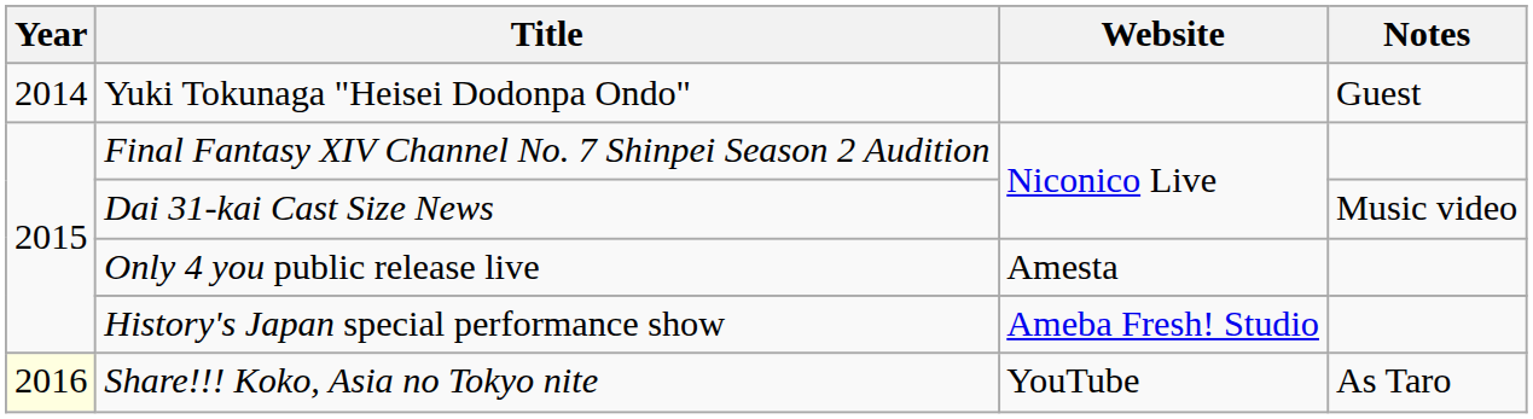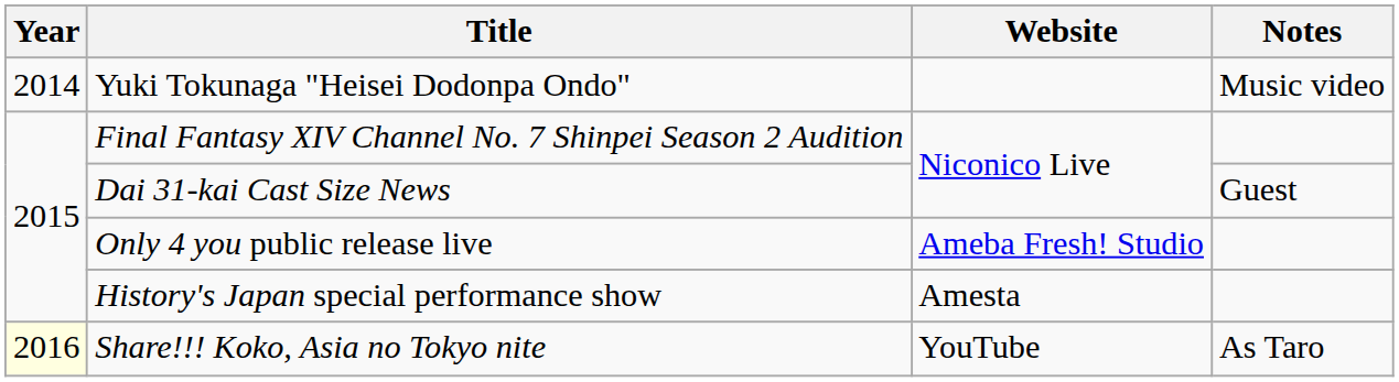 <table class="wikitable">
 <tr>
 <th>Year</th>
 <th>Title</th>
 <th>Website</th>
 <th>Notes</th>
 </tr>
 <tr>
 <td>2014</td>
 <td>Yuki Tokunaga "Heisei Dodonpa Ondo"</td>
 <td></td>
-<td>Guest</td>
+<td>Music video</td>
 </tr>
 <tr>
 <td rowspan="4">2015</td>
 <td><em>Final Fantasy XIV Channel No. 7 Shinpei Season 2 Audition</em></td>
 <td rowspan="2"><a href='#'>Niconico</a> Live</td>
 <td></td>
 </tr>
 <tr>
 <td><em>Dai 31-kai Cast Size News</em></td>
-<td>Music video</td>
+<td>Guest</td>
 </tr>
 <tr>
 <td><em>Only 4 you</em> public release live</td>
-<td>Amesta</td>
+<td><a href='#'>Ameba Fresh! Studio</a></td>
 <td></td>
 </tr>
 <tr>
 <td><em>History's Japan</em> special performance show</td>
-<td><a href='#'>Ameba Fresh! Studio</a></td>
+<td>Amesta</td>
 <td></td>
 </tr>
 <tr>
 <td style="background: lightyellow;">2016</td>
 <td><em>Share!!! Koko, Asia no Tokyo nite</em></td>
 <td>YouTube</td>
 <td>As Taro</td>
 </tr>
 </table>
